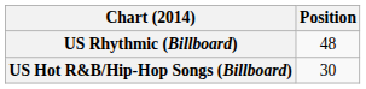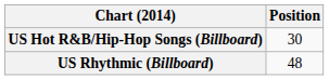 <table class="wikitable sortable plainrowheaders">
 <tr>
 <th>Chart (2014)</th>
 <th>Position</th>
 </tr>
 <tr>
+<th scope="row">US Hot R&B/Hip-Hop Songs (<em>Billboard</em>)</th>
+<td style="text-align:center;">30</td>
+</tr>
+<tr>
 <th scope="row">US Rhythmic (<em>Billboard</em>)</th>
 <td style="text-align:center;">48</td>
 </tr>
-<tr>
-<th scope="row">US Hot R&B/Hip-Hop Songs (<em>Billboard</em>)</th>
-<td style="text-align:center;">30</td>
-</tr>
 </table>
